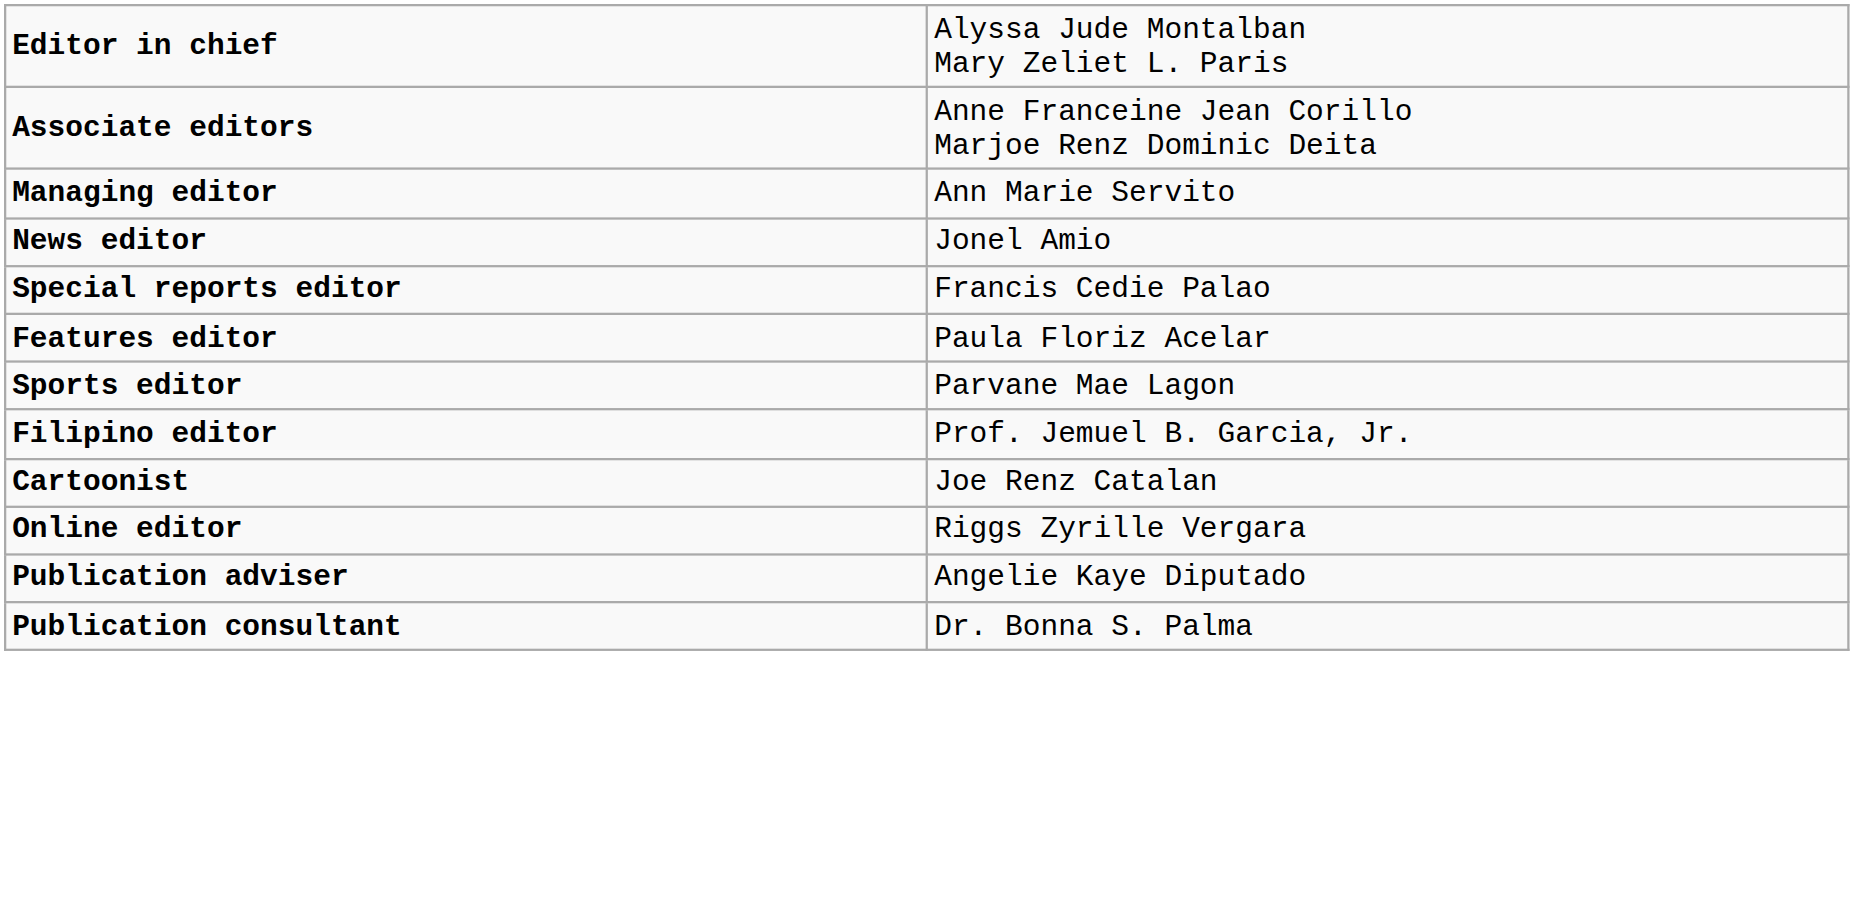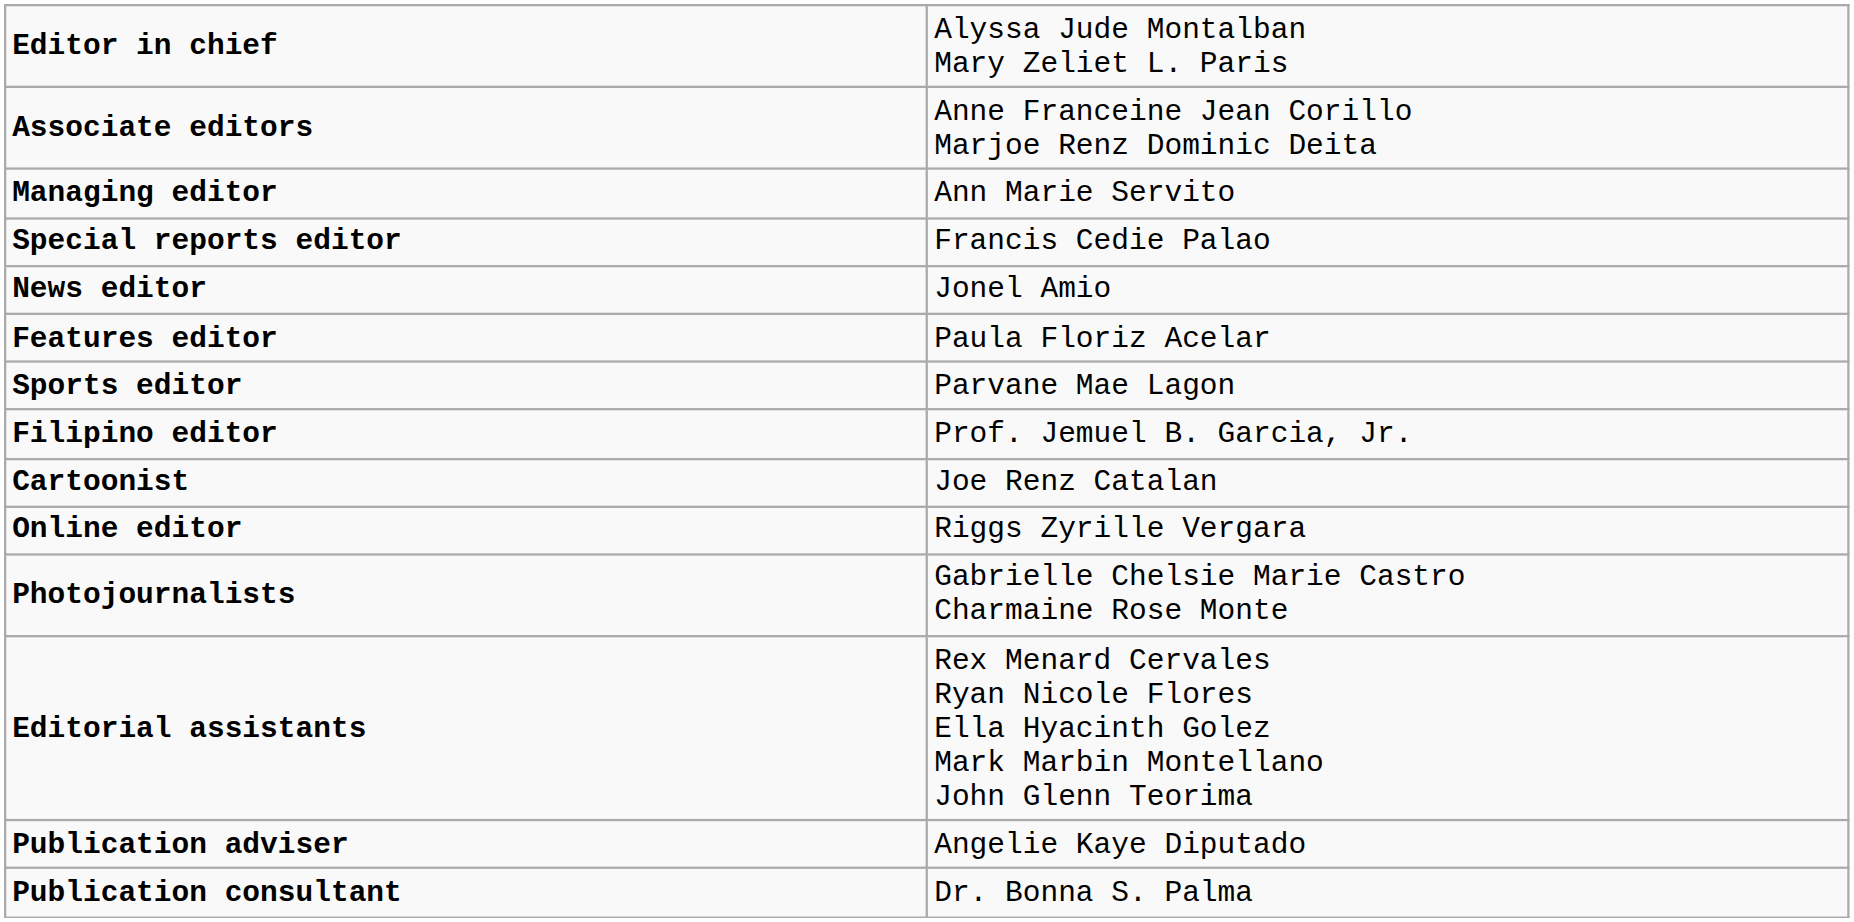 <table class="wikitable">
 <tr Editorial board (Academic Year 2014-2015)>
 <td width="400px"><strong>Editor in chief</strong></td>
 <td width="400px">Alyssa Jude Montalban<br>Mary Zeliet L. Paris</td>
 </tr>
 <tr>
 <td><strong>Associate editors</strong></td>
 <td>Anne Franceine Jean Corillo<br>Marjoe Renz Dominic Deita</td>
 </tr>
 <tr>
 <td><strong>Managing editor</strong></td>
 <td>Ann Marie Servito</td>
 </tr>
 <tr>
+<td><strong>Special reports editor</strong></td>
+<td>Francis Cedie Palao</td>
+</tr>
+<tr>
 <td><strong>News editor</strong></td>
 <td>Jonel Amio</td>
-</tr>
-<tr>
-<td><strong>Special reports editor</strong></td>
-<td>Francis Cedie Palao</td>
 </tr>
 <tr>
 <td><strong>Features editor</strong></td>
 <td>Paula Floriz Acelar</td>
 </tr>
 <tr>
 <td><strong>Sports editor</strong></td>
 <td>Parvane Mae Lagon</td>
 </tr>
 <tr>
 <td><strong>Filipino editor</strong></td>
 <td>Prof. Jemuel B. Garcia, Jr.</td>
 </tr>
 <tr>
 <td><strong>Cartoonist</strong></td>
 <td>Joe Renz Catalan</td>
 </tr>
 <tr>
 <td><strong>Online editor</strong></td>
 <td>Riggs Zyrille Vergara</td>
 </tr>
 <tr>
+<td><strong>Photojournalists</strong></td>
+<td>Gabrielle Chelsie Marie Castro<br>Charmaine Rose Monte</td>
+</tr>
+<tr>
+<td><strong>Editorial assistants</strong></td>
+<td>Rex Menard Cervales<br>Ryan Nicole Flores<br>Ella Hyacinth Golez<br>Mark Marbin Montellano<br>John Glenn Teorima</td>
+</tr>
+<tr>
 <td><strong>Publication adviser</strong></td>
 <td>Angelie Kaye Diputado</td>
 </tr>
 <tr>
 <td><strong>Publication consultant</strong></td>
 <td>Dr. Bonna S. Palma</td>
 </tr>
 </table>
